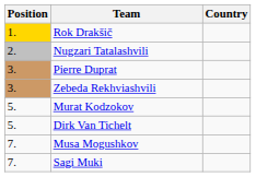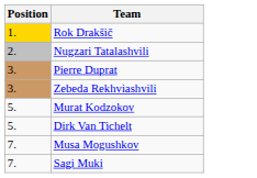 <table class=wikitable>
 <tr>
 <th width=10>Position</th>
 <th width=200>Team</th>
-<th>Country</th>
 </tr>
 <tr>
 <td bgcolor=gold>1.</td>
 <td><a href='#'>Rok Drakšič</a></td>
-<td></td>
 </tr>
 <tr>
 <td bgcolor="silver">2.</td>
 <td><a href='#'>Nugzari Tatalashvili</a></td>
-<td></td>
 </tr>
 <tr>
 <td bgcolor="CC9966">3.</td>
 <td><a href='#'>Pierre Duprat</a></td>
-<td></td>
 </tr>
 <tr>
 <td bgcolor="CC9966">3.</td>
 <td><a href='#'>Zebeda Rekhviashvili</a></td>
-<td></td>
 </tr>
 <tr>
 <td>5.</td>
 <td><a href='#'>Murat Kodzokov</a></td>
-<td></td>
 </tr>
 <tr>
 <td>5.</td>
 <td><a href='#'>Dirk Van Tichelt</a></td>
-<td></td>
 </tr>
 <tr>
 <td>7.</td>
 <td><a href='#'>Musa Mogushkov</a></td>
-<td></td>
 </tr>
 <tr>
 <td>7.</td>
 <td><a href='#'>Sagi Muki</a></td>
-<td></td>
 </tr>
 </table>
